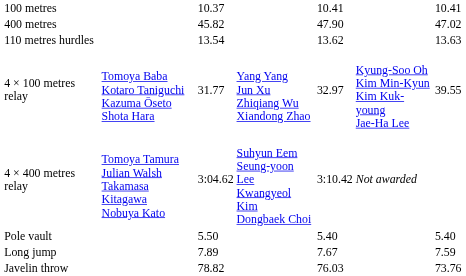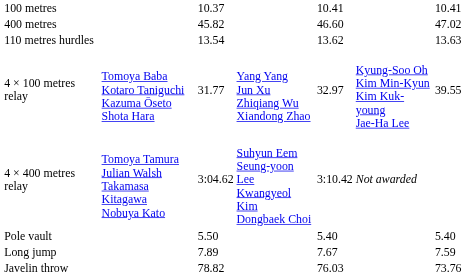 <table>
 <tr>
 <td>100 metres<br></td>
 <td></td>
 <td>10.37</td>
 <td></td>
 <td>10.41</td>
 <td></td>
 <td>10.41</td>
 </tr>
 <tr>
 <td>400 metres<br></td>
 <td></td>
 <td>45.82</td>
 <td></td>
-<td>47.90</td>
+<td>46.60</td>
 <td></td>
 <td>47.02</td>
 </tr>
 <tr>
 <td>110 metres hurdles<br></td>
 <td></td>
 <td>13.54</td>
 <td></td>
 <td>13.62</td>
 <td></td>
 <td>13.63</td>
 </tr>
 <tr>
 <td>4 × 100 metres relay<br></td>
 <td><br><a href='#'>Tomoya Baba</a><br><a href='#'>Kotaro Taniguchi</a><br><a href='#'>Kazuma Ōseto</a><br><a href='#'>Shota Hara</a></td>
 <td>31.77</td>
 <td><br><a href='#'>Yang Yang</a><br><a href='#'>Jun Xu</a><br><a href='#'>Zhiqiang Wu</a><br><a href='#'>Xiandong Zhao</a></td>
 <td>32.97</td>
 <td><br><a href='#'>Kyung-Soo Oh</a><br><a href='#'>Kim Min-Kyun</a><br><a href='#'>Kim Kuk-young</a><br><a href='#'>Jae-Ha Lee</a></td>
 <td>39.55</td>
 </tr>
 <tr>
 <td>4 × 400 metres relay<br></td>
 <td><br><a href='#'>Tomoya Tamura</a><br><a href='#'>Julian Walsh</a><br><a href='#'>Takamasa Kitagawa</a><br><a href='#'>Nobuya Kato</a></td>
 <td>3:04.62</td>
 <td><br><a href='#'>Suhyun Eem</a><br><a href='#'>Seung-yoon Lee</a><br><a href='#'>Kwangyeol Kim</a><br><a href='#'>Dongbaek Choi</a></td>
 <td>3:10.42</td>
 <td><em>Not awarded</em></td>
 <td></td>
 </tr>
 <tr>
 <td>Pole vault<br></td>
 <td></td>
 <td>5.50</td>
 <td></td>
 <td>5.40</td>
 <td></td>
 <td>5.40</td>
 </tr>
 <tr>
 <td>Long jump<br></td>
 <td></td>
 <td>7.89</td>
 <td></td>
 <td>7.67</td>
 <td></td>
 <td>7.59</td>
 </tr>
 <tr>
 <td>Javelin throw<br></td>
 <td></td>
 <td>78.82</td>
 <td></td>
 <td>76.03</td>
 <td></td>
 <td>73.76</td>
 </tr>
 </table>
